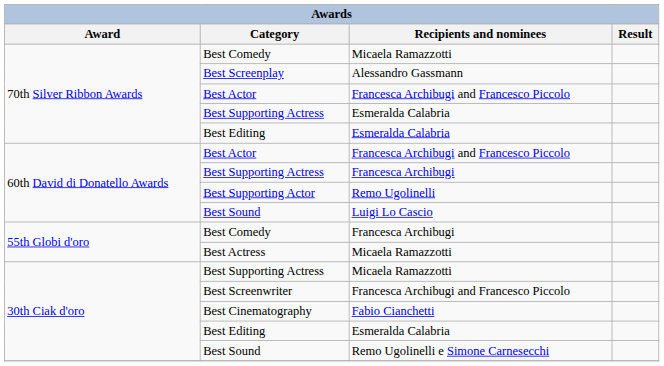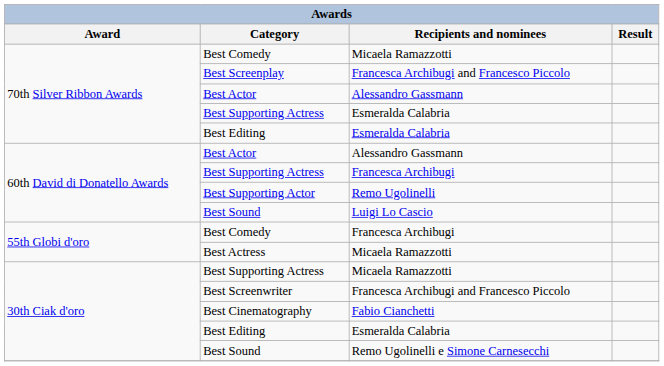 <table class="wikitable sortable" width="95%">
 <tr>
 <th colspan="5" style="background: LightSteelBlue;">Awards</th>
 </tr>
 <tr style="background:#ccc; text-align:center;">
 <th>Award</th>
 <th>Category</th>
 <th>Recipients and nominees</th>
 <th>Result</th>
 </tr>
 <tr>
 <td rowspan="5">70th <a href='#'>Silver Ribbon Awards</a></td>
 <td>Best Comedy</td>
 <td>Micaela Ramazzotti</td>
 <td></td>
 </tr>
 <tr>
 <td><a href='#'>Best Screenplay</a></td>
-<td>Alessandro Gassmann</td>
+<td><a href='#'>Francesca Archibugi</a> and <a href='#'>Francesco Piccolo</a></td>
 <td></td>
 </tr>
 <tr>
 <td><a href='#'>Best Actor</a></td>
-<td><a href='#'>Francesca Archibugi</a> and <a href='#'>Francesco Piccolo</a></td>
+<td><a href='#'>Alessandro Gassmann</a></td>
 <td></td>
 </tr>
 <tr>
 <td><a href='#'>Best Supporting Actress</a></td>
 <td>Esmeralda Calabria</td>
 <td></td>
 </tr>
 <tr>
 <td>Best Editing</td>
 <td><a href='#'>Esmeralda Calabria</a></td>
 <td></td>
 </tr>
 <tr>
 <td rowspan="4">60th <a href='#'>David di Donatello Awards</a></td>
 <td><a href='#'>Best Actor</a></td>
-<td><a href='#'>Francesca Archibugi</a> and <a href='#'>Francesco Piccolo</a></td>
+<td>Alessandro Gassmann</td>
 <td></td>
 </tr>
 <tr>
 <td><a href='#'>Best Supporting Actress</a></td>
 <td><a href='#'>Francesca Archibugi</a></td>
 <td></td>
 </tr>
 <tr>
 <td><a href='#'>Best Supporting Actor</a></td>
 <td><a href='#'>Remo Ugolinelli</a></td>
 <td></td>
 </tr>
 <tr>
 <td><a href='#'>Best Sound</a></td>
 <td><a href='#'>Luigi Lo Cascio</a></td>
 <td></td>
 </tr>
 <tr>
 <td rowspan="2"><a href='#'>55th Globi d'oro</a></td>
 <td>Best Comedy</td>
 <td>Francesca Archibugi</td>
 <td></td>
 </tr>
 <tr>
 <td>Best Actress</td>
 <td>Micaela Ramazzotti</td>
 <td></td>
 </tr>
 <tr>
 <td rowspan="5"><a href='#'>30th Ciak d'oro</a></td>
 <td>Best Supporting Actress</td>
 <td>Micaela Ramazzotti</td>
 <td></td>
 </tr>
 <tr>
 <td>Best Screenwriter</td>
 <td>Francesca Archibugi and Francesco Piccolo</td>
 <td></td>
 </tr>
 <tr>
 <td>Best Cinematography</td>
 <td><a href='#'>Fabio Cianchetti</a></td>
 <td></td>
 </tr>
 <tr>
 <td>Best Editing</td>
 <td>Esmeralda Calabria</td>
 <td></td>
 </tr>
 <tr>
 <td>Best Sound</td>
 <td>Remo Ugolinelli e <a href='#'>Simone Carnesecchi</a></td>
 <td></td>
 </tr>
 <tr>
 </tr>
 </table>
